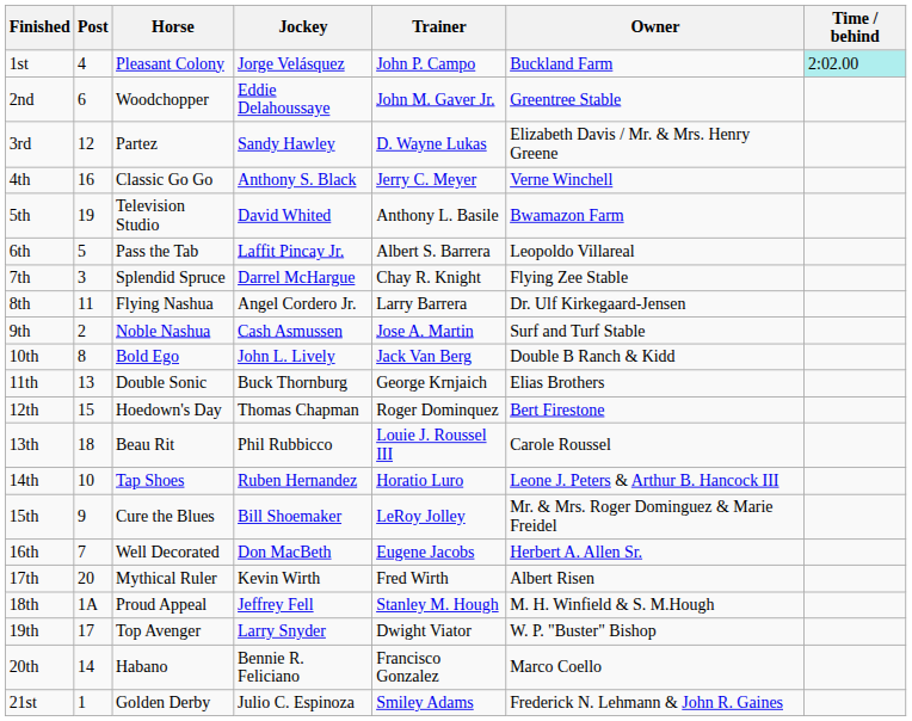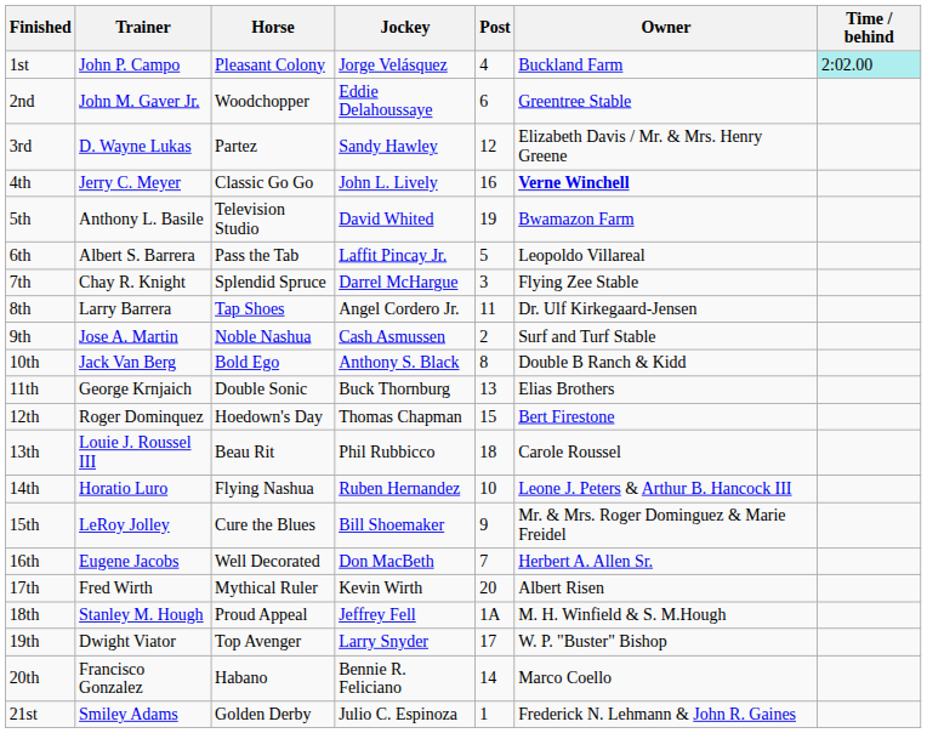 <table class="wikitable">
 <tr>
 <th>Finished</th>
-<th>Post</th>
+<th>Trainer</th>
 <th>Horse</th>
 <th>Jockey</th>
-<th>Trainer</th>
+<th>Post</th>
 <th>Owner</th>
 <th>Time / behind</th>
 </tr>
 <tr>
 <td>1st</td>
-<td>4</td>
+<td><a href='#'>John P. Campo</a></td>
 <td><a href='#'>Pleasant Colony</a></td>
 <td><a href='#'>Jorge Velásquez</a></td>
-<td><a href='#'>John P. Campo</a></td>
+<td>4</td>
 <td><a href='#'>Buckland Farm</a></td>
 <td style="background: paleturquoise;">2:02.00</td>
 </tr>
 <tr>
 <td>2nd</td>
-<td>6</td>
+<td><a href='#'>John M. Gaver Jr.</a></td>
 <td>Woodchopper</td>
 <td><a href='#'>Eddie Delahoussaye</a></td>
-<td><a href='#'>John M. Gaver Jr.</a></td>
+<td>6</td>
 <td><a href='#'>Greentree Stable</a></td>
 <td></td>
 </tr>
 <tr>
 <td>3rd</td>
-<td>12</td>
+<td><a href='#'>D. Wayne Lukas</a></td>
 <td>Partez</td>
 <td><a href='#'>Sandy Hawley</a></td>
-<td><a href='#'>D. Wayne Lukas</a></td>
+<td>12</td>
 <td>Elizabeth Davis / Mr. & Mrs. Henry Greene</td>
 <td></td>
 </tr>
 <tr>
 <td>4th</td>
+<td><a href='#'>Jerry C. Meyer</a></td>
+<td>Classic Go Go</td>
+<td><a href='#'>John L. Lively</a></td>
 <td>16</td>
-<td>Classic Go Go</td>
-<td><a href='#'>Anthony S. Black</a></td>
-<td><a href='#'>Jerry C. Meyer</a></td>
-<td><a href='#'>Verne Winchell</a></td>
+<td><strong><a href='#'>Verne Winchell</a></strong></td>
 <td></td>
 </tr>
 <tr>
 <td>5th</td>
-<td>19</td>
+<td>Anthony L. Basile</td>
 <td>Television Studio</td>
 <td><a href='#'>David Whited</a></td>
-<td>Anthony L. Basile</td>
+<td>19</td>
 <td><a href='#'>Bwamazon Farm</a></td>
 <td></td>
 </tr>
 <tr>
 <td>6th</td>
-<td>5</td>
+<td>Albert S. Barrera</td>
 <td>Pass the Tab</td>
 <td><a href='#'>Laffit Pincay Jr.</a></td>
-<td>Albert S. Barrera</td>
+<td>5</td>
 <td>Leopoldo Villareal</td>
 <td></td>
 </tr>
 <tr>
 <td>7th</td>
-<td>3</td>
+<td>Chay R. Knight</td>
 <td>Splendid Spruce</td>
 <td><a href='#'>Darrel McHargue</a></td>
-<td>Chay R. Knight</td>
+<td>3</td>
 <td>Flying Zee Stable</td>
 <td></td>
 </tr>
 <tr>
 <td>8th</td>
+<td>Larry Barrera</td>
+<td><a href='#'>Tap Shoes</a></td>
+<td>Angel Cordero Jr.</td>
 <td>11</td>
-<td>Flying Nashua</td>
-<td>Angel Cordero Jr.</td>
-<td>Larry Barrera</td>
 <td>Dr. Ulf Kirkegaard-Jensen</td>
 <td></td>
 </tr>
 <tr>
 <td>9th</td>
-<td>2</td>
+<td><a href='#'>Jose A. Martin</a></td>
 <td><a href='#'>Noble Nashua</a></td>
 <td><a href='#'>Cash Asmussen</a></td>
-<td><a href='#'>Jose A. Martin</a></td>
+<td>2</td>
 <td>Surf and Turf Stable</td>
 <td></td>
 </tr>
 <tr>
 <td>10th</td>
+<td><a href='#'>Jack Van Berg</a></td>
+<td><a href='#'>Bold Ego</a></td>
+<td><a href='#'>Anthony S. Black</a></td>
 <td>8</td>
-<td><a href='#'>Bold Ego</a></td>
-<td><a href='#'>John L. Lively</a></td>
-<td><a href='#'>Jack Van Berg</a></td>
 <td>Double B Ranch & Kidd</td>
 <td></td>
 </tr>
 <tr>
 <td>11th</td>
-<td>13</td>
+<td>George Krnjaich</td>
 <td>Double Sonic</td>
 <td>Buck Thornburg</td>
-<td>George Krnjaich</td>
+<td>13</td>
 <td>Elias Brothers</td>
 <td></td>
 </tr>
 <tr>
 <td>12th</td>
-<td>15</td>
+<td>Roger Dominquez</td>
 <td>Hoedown's Day</td>
 <td>Thomas Chapman</td>
-<td>Roger Dominquez</td>
+<td>15</td>
 <td><a href='#'>Bert Firestone</a></td>
 <td></td>
 </tr>
 <tr>
 <td>13th</td>
-<td>18</td>
+<td><a href='#'>Louie J. Roussel III</a></td>
 <td>Beau Rit</td>
 <td>Phil Rubbicco</td>
-<td><a href='#'>Louie J. Roussel III</a></td>
+<td>18</td>
 <td>Carole Roussel</td>
 <td></td>
 </tr>
 <tr>
 <td>14th</td>
+<td><a href='#'>Horatio Luro</a></td>
+<td>Flying Nashua</td>
+<td><a href='#'>Ruben Hernandez</a></td>
 <td>10</td>
-<td><a href='#'>Tap Shoes</a></td>
-<td><a href='#'>Ruben Hernandez</a></td>
-<td><a href='#'>Horatio Luro</a></td>
 <td><a href='#'>Leone J. Peters</a> & <a href='#'>Arthur B. Hancock III</a></td>
 <td></td>
 </tr>
 <tr>
 <td>15th</td>
-<td>9</td>
+<td><a href='#'>LeRoy Jolley</a></td>
 <td>Cure the Blues</td>
 <td><a href='#'>Bill Shoemaker</a></td>
-<td><a href='#'>LeRoy Jolley</a></td>
+<td>9</td>
 <td>Mr. & Mrs. Roger Dominguez & Marie Freidel</td>
 <td></td>
 </tr>
 <tr>
 <td>16th</td>
-<td>7</td>
+<td><a href='#'>Eugene Jacobs</a></td>
 <td>Well Decorated</td>
 <td><a href='#'>Don MacBeth</a></td>
-<td><a href='#'>Eugene Jacobs</a></td>
+<td>7</td>
 <td><a href='#'>Herbert A. Allen Sr.</a></td>
 <td></td>
 </tr>
 <tr>
 <td>17th</td>
-<td>20</td>
+<td>Fred Wirth</td>
 <td>Mythical Ruler</td>
 <td>Kevin Wirth</td>
-<td>Fred Wirth</td>
+<td>20</td>
 <td>Albert Risen</td>
 <td></td>
 </tr>
 <tr>
 <td>18th</td>
-<td>1A</td>
+<td><a href='#'>Stanley M. Hough</a></td>
 <td>Proud Appeal</td>
 <td><a href='#'>Jeffrey Fell</a></td>
-<td><a href='#'>Stanley M. Hough</a></td>
+<td>1A</td>
 <td>M. H. Winfield & S. M.Hough</td>
 <td></td>
 </tr>
 <tr>
 <td>19th</td>
-<td>17</td>
+<td>Dwight Viator</td>
 <td>Top Avenger</td>
 <td><a href='#'>Larry Snyder</a></td>
-<td>Dwight Viator</td>
+<td>17</td>
 <td>W. P. "Buster" Bishop</td>
 <td></td>
 </tr>
 <tr>
 <td>20th</td>
-<td>14</td>
+<td>Francisco Gonzalez</td>
 <td>Habano</td>
 <td>Bennie R. Feliciano</td>
-<td>Francisco Gonzalez</td>
+<td>14</td>
 <td>Marco Coello</td>
 <td></td>
 </tr>
 <tr>
 <td>21st</td>
-<td>1</td>
+<td><a href='#'>Smiley Adams</a></td>
 <td>Golden Derby</td>
 <td>Julio C. Espinoza</td>
-<td><a href='#'>Smiley Adams</a></td>
+<td>1</td>
 <td>Frederick N. Lehmann & <a href='#'>John R. Gaines</a></td>
 <td></td>
 </tr>
 </table>
